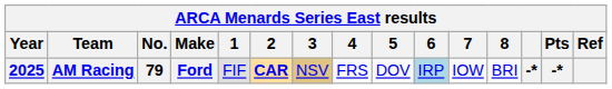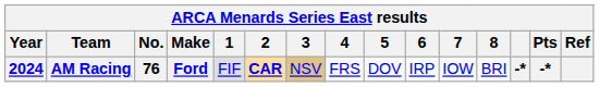 <table class="wikitable" style="text-align:center; font-size:75%">
 <tr>
 <th colspan=21><a href='#'>ARCA Menards Series East</a> results</th>
 </tr>
 <tr>
 <th>Year</th>
 <th>Team</th>
 <th>No.</th>
 <th>Make</th>
 <th>1</th>
 <th>2</th>
 <th>3</th>
 <th>4</th>
 <th>5</th>
 <th>6</th>
 <th>7</th>
 <th>8</th>
 <th></th>
 <th>Pts</th>
 <th>Ref</th>
 </tr>
 <tr>
-<th><a href='#'>2025</a></th>
+<th><a href='#'>2024</a></th>
 <th><a href='#'>AM Racing</a></th>
-<th>79</th>
+<th>76</th>
 <th><a href='#'>Ford</a></th>
 <td style="background:#DFDFDF;"><a href='#'>FIF</a><br></td>
 <td style="background:#FFDF9F;"><strong><a href='#'>CAR</a><br></strong></td>
 <td style="background:#DFC484;"><a href='#'>NSV</a><br></td>
 <td><a href='#'>FRS</a></td>
 <td><a href='#'>DOV</a></td>
-<td style="background: lightblue;"><a href='#'>IRP</a></td>
+<td><a href='#'>IRP</a></td>
 <td><a href='#'>IOW</a></td>
 <td><a href='#'>BRI</a></td>
 <th>-*</th>
 <th>-*</th>
 <th></th>
 </tr>
 </table>
